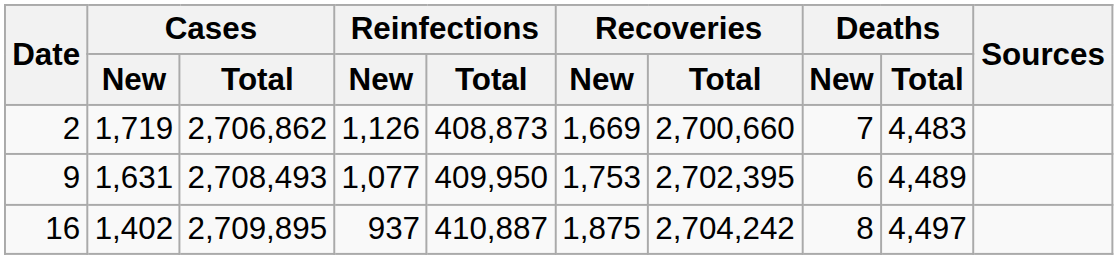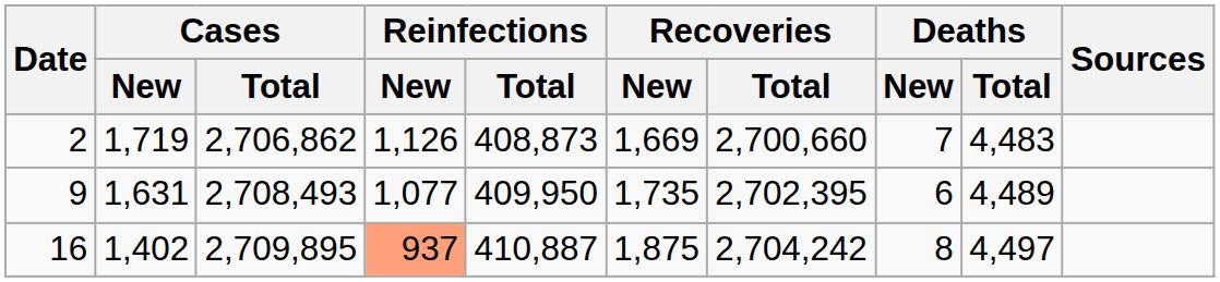 <table class="wikitable sortable mw-collapsible mw-collapsed sticky-header-multi sort-under" style="text-align:right;">
 <tr>
 <th rowspan=2>Date</th>
 <th colspan=2>Cases</th>
 <th colspan=2>Reinfections</th>
 <th colspan=2>Recoveries</th>
 <th colspan=2>Deaths</th>
 <th rowspan=2 class="unsortable">Sources</th>
 </tr>
 <tr>
 <th>New</th>
 <th>Total</th>
 <th>New</th>
 <th>Total</th>
 <th>New</th>
 <th>Total</th>
 <th>New</th>
 <th>Total</th>
 </tr>
 <tr>
 <td>2</td>
 <td>1,719</td>
 <td>2,706,862</td>
 <td>1,126</td>
 <td>408,873</td>
 <td>1,669</td>
 <td>2,700,660</td>
 <td>7</td>
 <td>4,483</td>
 <td></td>
 </tr>
 <tr>
 <td>9</td>
 <td>1,631</td>
 <td>2,708,493</td>
 <td>1,077</td>
 <td>409,950</td>
-<td>1,753</td>
+<td>1,735</td>
 <td>2,702,395</td>
 <td>6</td>
 <td>4,489</td>
 <td></td>
 </tr>
 <tr>
 <td>16</td>
 <td>1,402</td>
 <td>2,709,895</td>
-<td>937</td>
+<td style="background: lightsalmon;">937</td>
 <td>410,887</td>
 <td>1,875</td>
 <td>2,704,242</td>
 <td>8</td>
 <td>4,497</td>
 <td></td>
 </tr>
 </table>
